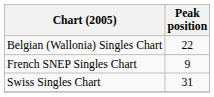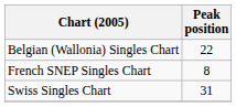 <table class="wikitable sortable">
 <tr>
 <th>Chart (2005)</th>
 <th>Peak<br>position</th>
 </tr>
 <tr>
 <td>Belgian (Wallonia) Singles Chart</td>
 <td align="center">22</td>
 </tr>
 <tr>
 <td>French SNEP Singles Chart</td>
-<td align="center">9</td>
+<td align="center">8</td>
 </tr>
 <tr>
 <td>Swiss Singles Chart</td>
 <td align="center">31</td>
 </tr>
 <tr>
 </tr>
 </table>
